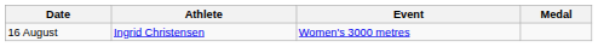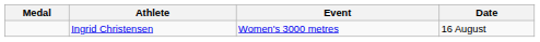 <table class=wikitable style=font-size:90% width=60%>
 <tr>
-<th>Date</th>
+<th>Medal</th>
 <th>Athlete</th>
 <th>Event</th>
-<th>Medal</th>
+<th>Date</th>
 </tr>
 <tr>
-<td>16 August</td>
+<td align=center></td>
 <td><a href='#'>Ingrid Christensen</a></td>
 <td><a href='#'>Women's 3000 metres</a></td>
-<td align=center></td>
+<td>16 August</td>
 </tr>
 </table>
